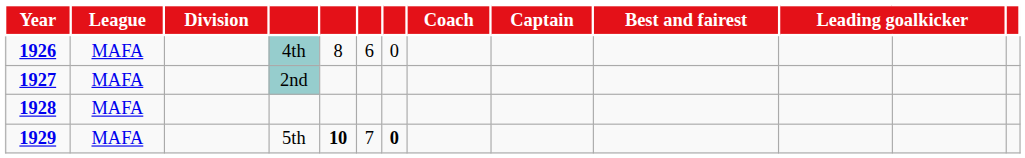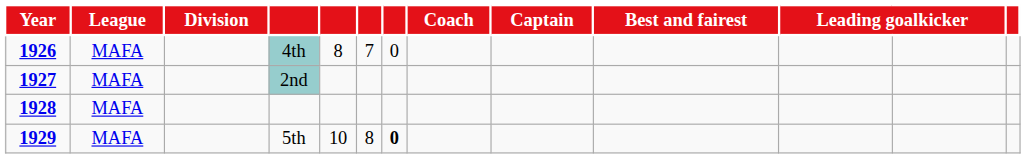 <table class="wikitable"; style="width:100%;">
 <tr>
 <th style="background:#E41118; color:#FFFFFF; border:solid #FFFFFF 2px">Year</th>
 <th style="background:#E41118; color:#FFFFFF; border:solid #FFFFFF 2px">League</th>
 <th style="background:#E41118; color:#FFFFFF; border:solid #FFFFFF 2px">Division</th>
 <th style="background:#E41118; color:#FFFFFF; border:solid #FFFFFF 2px"></th>
 <th style="background:#E41118; color:#FFFFFF; border:solid #FFFFFF 2px"></th>
 <th style="background:#E41118; color:#FFFFFF; border:solid #FFFFFF 2px"></th>
 <th style="background:#E41118; color:#FFFFFF; border:solid #FFFFFF 2px"></th>
 <th style="background:#E41118; color:#FFFFFF; border:solid #FFFFFF 2px">Coach</th>
 <th style="background:#E41118; color:#FFFFFF; border:solid #FFFFFF 2px">Captain</th>
 <th style="background:#E41118; color:#FFFFFF; border:solid #FFFFFF 2px">Best and fairest</th>
 <th colspan=2; style="background:#E41118; color:#FFFFFF; border:solid #FFFFFF 2px">Leading goalkicker</th>
 <th style="background:#E41118; color:#FFFFFF; border:solid #FFFFFF 2px"></th>
 </tr>
 <tr>
 <td align=center><strong><a href='#'>1926</a></strong></td>
 <td align=center><a href='#'>MAFA</a></td>
 <td align=center></td>
 <td style=background:#96CDCD; align=center>4th</td>
 <td align=center>8</td>
-<td align=center>6</td>
+<td align=center>7</td>
 <td align=center>0</td>
 <td></td>
 <td></td>
 <td></td>
 <td></td>
 <td align=center></td>
 <td align=center></td>
 </tr>
 <tr>
 <td align=center><strong><a href='#'>1927</a></strong></td>
 <td align=center><a href='#'>MAFA</a></td>
 <td align=center></td>
 <td style=background:#96CDCD; align=center>2nd</td>
 <td align=center></td>
 <td align=center></td>
 <td align=center></td>
 <td></td>
 <td></td>
 <td></td>
 <td></td>
 <td align=center></td>
 <td align=center></td>
 </tr>
 <tr>
 <td align=center><strong><a href='#'>1928</a></strong></td>
 <td align=center><a href='#'>MAFA</a></td>
 <td align=center></td>
 <td align=center></td>
 <td align=center></td>
 <td align=center></td>
 <td align=center></td>
 <td></td>
 <td></td>
 <td></td>
 <td></td>
 <td align=center></td>
 <td align=center></td>
 </tr>
 <tr>
 <td align=center><strong><a href='#'>1929</a></strong></td>
 <td align=center><a href='#'>MAFA</a></td>
 <td align=center></td>
 <td align=center>5th</td>
-<td align=center><strong>10</strong></td>
-<td align=center>7</td>
+<td align=center>10</td>
+<td align=center>8</td>
 <td align=center><strong>0</strong></td>
 <td></td>
 <td></td>
 <td></td>
 <td></td>
 <td align=center></td>
 <td align=center></td>
 </tr>
 </table>
